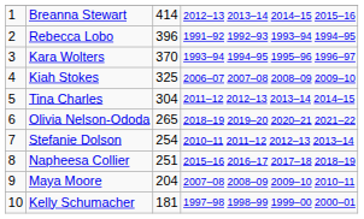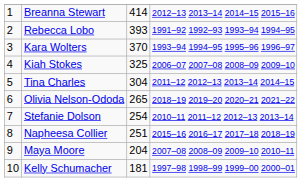 <table class="wikitable">
 <tr>
 </tr>
 <tr>
 <td>1</td>
 <td><a href='#'>Breanna Stewart</a></td>
 <td>414</td>
 <td style="font-size:80%;"><a href='#'>2012–13</a> <a href='#'>2013–14</a> <a href='#'>2014–15</a> <a href='#'>2015–16</a></td>
 </tr>
 <tr>
 <td>2</td>
 <td><a href='#'>Rebecca Lobo</a></td>
-<td>396</td>
+<td>393</td>
 <td style="font-size:80%;"><a href='#'>1991–92</a> <a href='#'>1992–93</a> <a href='#'>1993–94</a> <a href='#'>1994–95</a></td>
 </tr>
 <tr>
 <td>3</td>
 <td><a href='#'>Kara Wolters</a></td>
 <td>370</td>
 <td style="font-size:80%;"><a href='#'>1993–94</a> <a href='#'>1994–95</a> <a href='#'>1995–96</a> <a href='#'>1996–97</a></td>
 </tr>
 <tr>
 <td>4</td>
 <td><a href='#'>Kiah Stokes</a></td>
 <td>325</td>
 <td style="font-size:80%;"><a href='#'>2006–07</a> <a href='#'>2007–08</a> <a href='#'>2008–09</a> <a href='#'>2009–10</a></td>
 </tr>
 <tr>
 <td>5</td>
 <td><a href='#'>Tina Charles</a></td>
 <td>304</td>
 <td style="font-size:80%;"><a href='#'>2011–12</a> <a href='#'>2012–13</a> <a href='#'>2013–14</a> <a href='#'>2014–15</a></td>
 </tr>
 <tr>
 <td>6</td>
 <td><a href='#'>Olivia Nelson-Ododa</a></td>
 <td>265</td>
 <td style="font-size:80%;"><a href='#'>2018–19</a> <a href='#'>2019–20</a> <a href='#'>2020–21</a> <a href='#'>2021–22</a></td>
 </tr>
 <tr>
 <td>7</td>
 <td><a href='#'>Stefanie Dolson</a></td>
 <td>254</td>
 <td style="font-size:80%;"><a href='#'>2010–11</a> <a href='#'>2011–12</a> <a href='#'>2012–13</a> <a href='#'>2013–14</a></td>
 </tr>
 <tr>
 <td>8</td>
 <td><a href='#'>Napheesa Collier</a></td>
 <td>251</td>
 <td style="font-size:80%;"><a href='#'>2015–16</a> <a href='#'>2016–17</a> <a href='#'>2017–18</a> <a href='#'>2018–19</a></td>
 </tr>
 <tr>
 <td>9</td>
 <td><a href='#'>Maya Moore</a></td>
 <td>204</td>
 <td style="font-size:80%;"><a href='#'>2007–08</a> <a href='#'>2008–09</a> <a href='#'>2009–10</a> <a href='#'>2010–11</a></td>
 </tr>
 <tr>
 <td>10</td>
 <td><a href='#'>Kelly Schumacher</a></td>
 <td>181</td>
 <td style="font-size:80%;"><a href='#'>1997–98</a> <a href='#'>1998–99</a> <a href='#'>1999–00</a> <a href='#'>2000–01</a><br></td>
 </tr>
 </table>
